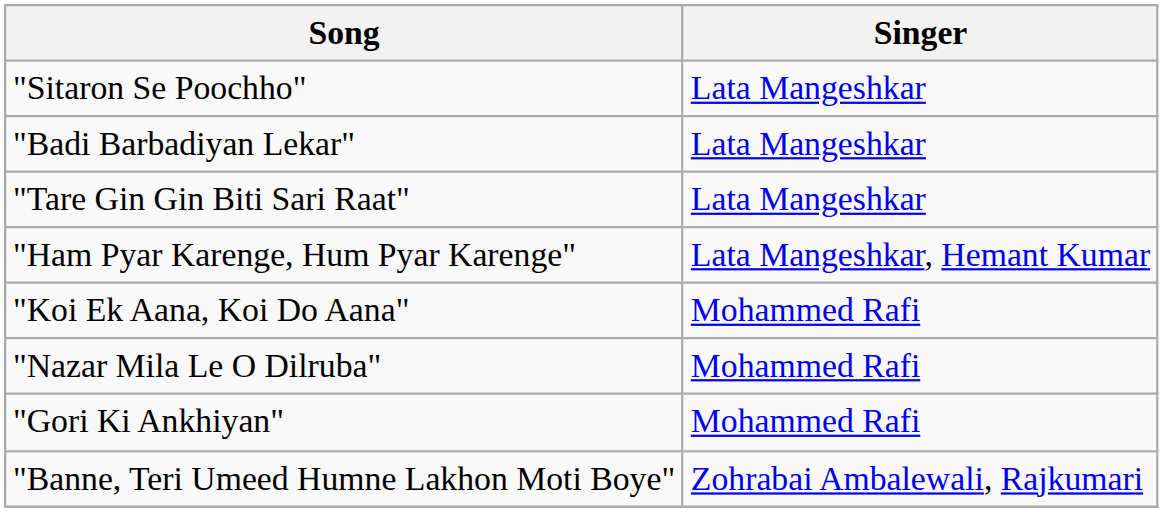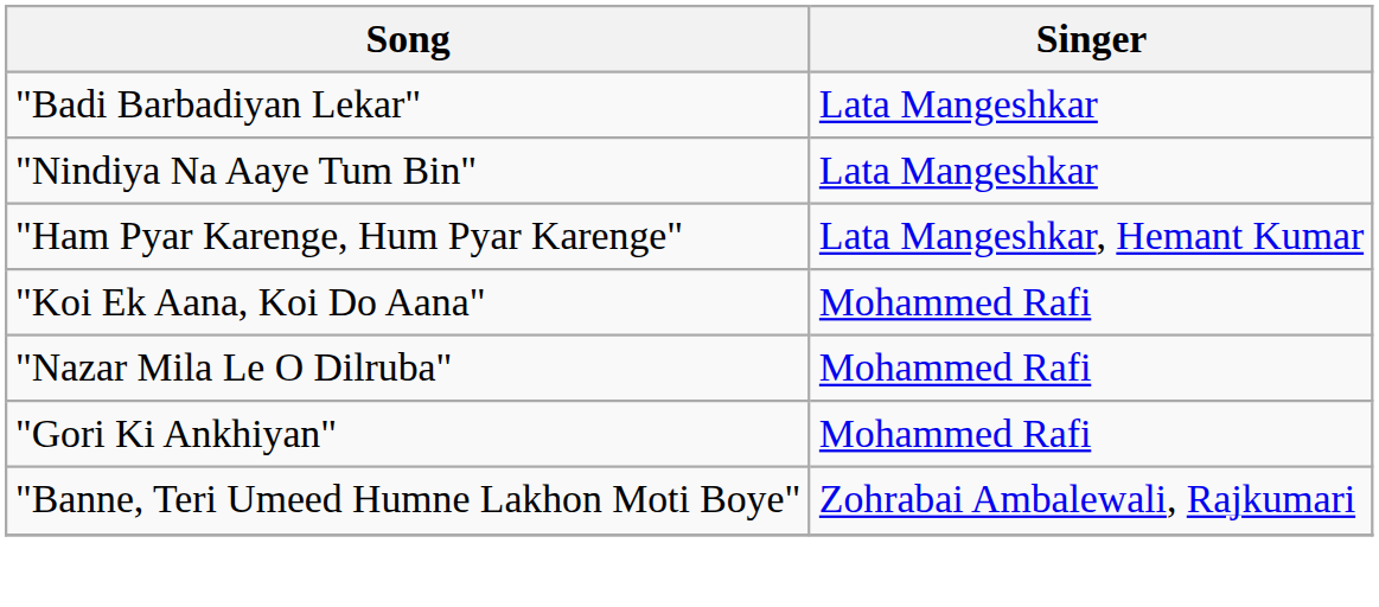 <table class="wikitable" style="font-size:95%;">
 <tr>
 <th>Song</th>
 <th>Singer</th>
 </tr>
 <tr>
-<td>"Sitaron Se Poochho"</td>
-<td><a href='#'>Lata Mangeshkar</a></td>
-</tr>
-<tr>
 <td>"Badi Barbadiyan Lekar"</td>
 <td><a href='#'>Lata Mangeshkar</a></td>
 </tr>
 <tr>
-<td>"Tare Gin Gin Biti Sari Raat"</td>
+<td>"Nindiya Na Aaye Tum Bin"</td>
 <td><a href='#'>Lata Mangeshkar</a></td>
 </tr>
 <tr>
 <td>"Ham Pyar Karenge, Hum Pyar Karenge"</td>
 <td><a href='#'>Lata Mangeshkar</a>, <a href='#'>Hemant Kumar</a></td>
 </tr>
 <tr>
 <td>"Koi Ek Aana, Koi Do Aana"</td>
 <td><a href='#'>Mohammed Rafi</a></td>
 </tr>
 <tr>
 <td>"Nazar Mila Le O Dilruba"</td>
 <td><a href='#'>Mohammed Rafi</a></td>
 </tr>
 <tr>
 <td>"Gori Ki Ankhiyan"</td>
 <td><a href='#'>Mohammed Rafi</a></td>
 </tr>
 <tr>
 <td>"Banne, Teri Umeed Humne Lakhon Moti Boye"</td>
 <td><a href='#'>Zohrabai Ambalewali</a>, <a href='#'>Rajkumari</a></td>
 </tr>
 <tr>
 </tr>
 </table>
